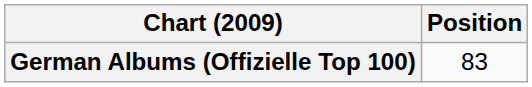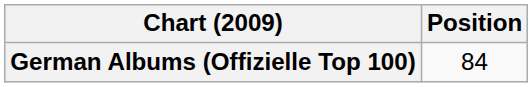 <table class="wikitable plainrowheaders" style="text-align:center">
 <tr>
 <th>Chart (2009)</th>
 <th>Position</th>
 </tr>
 <tr>
 <th scope="row">German Albums (Offizielle Top 100)</th>
-<td>83</td>
+<td>84</td>
 </tr>
 </table>
